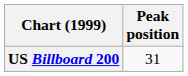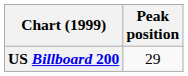 <table class="wikitable plainrowheaders" style="text-align:center">
 <tr>
 <th scope="col">Chart (1999)</th>
 <th scope="col">Peak<br>position</th>
 </tr>
 <tr>
 <th scope="row">US <a href='#'><em>Billboard</em> 200</a></th>
-<td>31</td>
+<td>29</td>
 </tr>
 </table>
